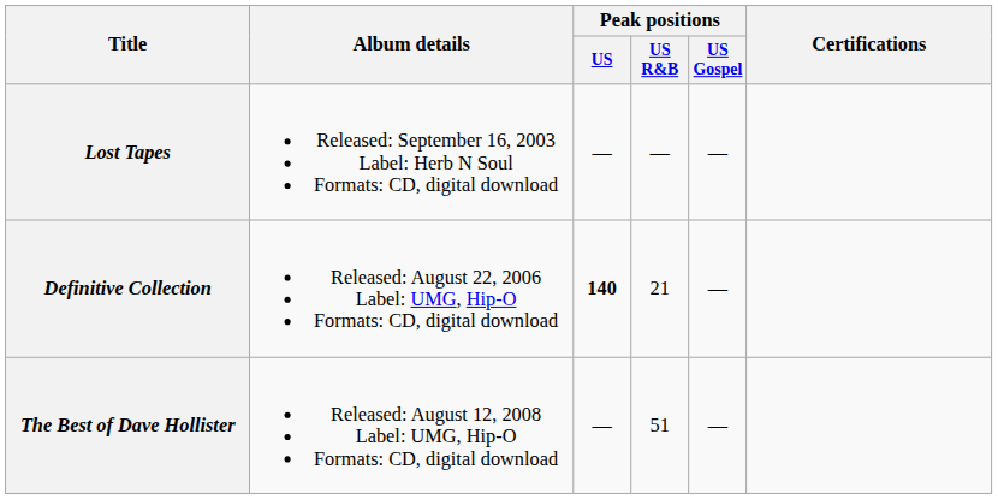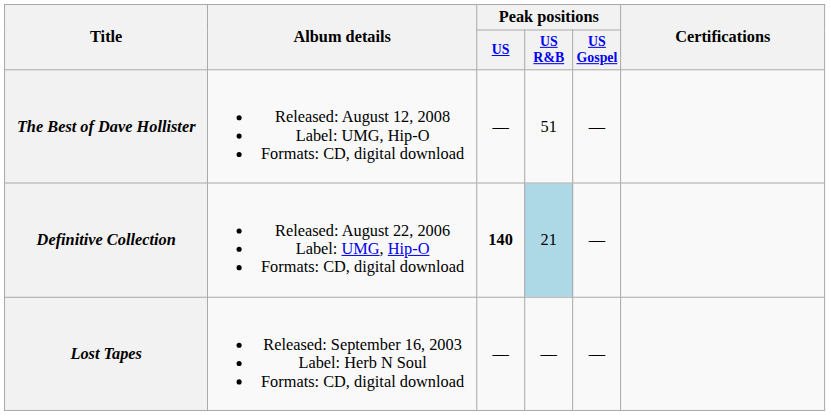 <table class="wikitable plainrowheaders" style="text-align:center;" border="1">
 <tr>
 <th scope="col" rowspan="2" style="width:12em;">Title</th>
 <th scope="col" rowspan="2" style="width:16em;">Album details</th>
 <th scope="col" colspan="3">Peak positions</th>
 <th scope="col" rowspan="2" style="width:12em;">Certifications</th>
 </tr>
 <tr>
 <th scope="col" style="width:3em;font-size:85%;"><a href='#'>US</a><br></th>
 <th scope="col" style="width:3em;font-size:85%;"><a href='#'>US<br>R&B</a><br></th>
 <th scope="col" style="width:3em;font-size:85%;"><a href='#'>US<br>Gospel</a><br></th>
 </tr>
 <tr>
+<th scope="row"><em>The Best of Dave Hollister</em></th>
+<td><br><ul><li>Released: August 12, 2008</li><li>Label: UMG, Hip-O</li><li>Formats: CD, digital download</li></ul></td>
+<td>—</td>
+<td>51</td>
+<td>—</td>
+<td></td>
+</tr>
+<tr>
+<th scope="row"><em>Definitive Collection</em></th>
+<td><br><ul><li>Released: August 22, 2006</li><li>Label: <a href='#'>UMG</a>, <a href='#'>Hip-O</a></li><li>Formats: CD, digital download</li></ul></td>
+<td><strong>140</strong></td>
+<td style="background: lightblue;">21</td>
+<td>—</td>
+<td></td>
+</tr>
+<tr>
 <th scope="row"><em>Lost Tapes</em></th>
 <td><br><ul><li>Released: September 16, 2003</li><li>Label: Herb N Soul</li><li>Formats: CD, digital download</li></ul></td>
 <td>—</td>
 <td>—</td>
 <td>—</td>
 <td></td>
 </tr>
-<tr>
-<th scope="row"><em>Definitive Collection</em></th>
-<td><br><ul><li>Released: August 22, 2006</li><li>Label: <a href='#'>UMG</a>, <a href='#'>Hip-O</a></li><li>Formats: CD, digital download</li></ul></td>
-<td><strong>140</strong></td>
-<td>21</td>
-<td>—</td>
-<td></td>
-</tr>
-<tr>
-<th scope="row"><em>The Best of Dave Hollister</em></th>
-<td><br><ul><li>Released: August 12, 2008</li><li>Label: UMG, Hip-O</li><li>Formats: CD, digital download</li></ul></td>
-<td>—</td>
-<td>51</td>
-<td>—</td>
-<td></td>
-</tr>
 </table>
